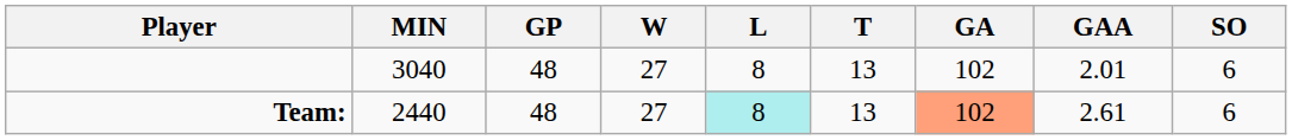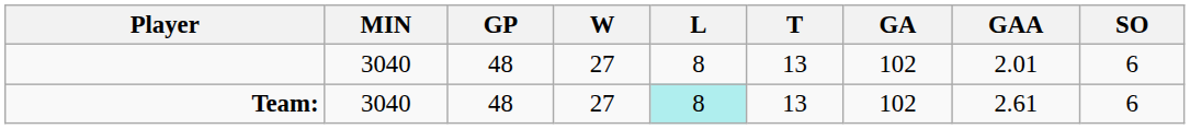 <table class="wikitable sortable" width="60%">
 <tr>
 <th bgcolor="#DDDDFF" width="10%">Player</th>
 <th width="3%" bgcolor="#DDDDFF" title="Minutes played">MIN</th>
 <th width="3%" bgcolor="#DDDDFF" title="Games played in">GP</th>
 <th width="3%" bgcolor="#DDDDFF" title="Wins">W</th>
 <th width="3%" bgcolor="#DDDDFF"title="Losses">L</th>
 <th width="3%" bgcolor="#DDDDFF" title="Ties">T</th>
 <th width="3%" bgcolor="#DDDDFF" title="Goals against">GA</th>
 <th width="3%" bgcolor="#DDDDFF" title="Goals against average">GAA</th>
 <th width="3%" bgcolor="#DDDDFF"title="Shut-outs">SO</th>
 </tr>
 <tr align="center">
 <td align="right"></td>
 <td>3040</td>
 <td>48</td>
 <td>27</td>
 <td>8</td>
 <td>13</td>
 <td>102</td>
 <td>2.01</td>
 <td>6</td>
 </tr>
 <tr align="center">
 <td align="right"><strong>Team:</strong></td>
-<td>2440</td>
+<td>3040</td>
 <td>48</td>
 <td>27</td>
 <td style="background: paleturquoise;">8</td>
 <td>13</td>
-<td style="background: lightsalmon;">102</td>
+<td>102</td>
 <td>2.61</td>
 <td>6</td>
 </tr>
 </table>
